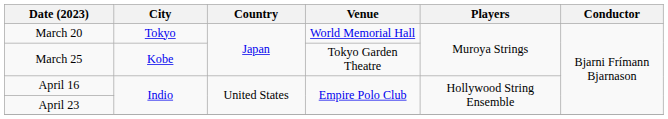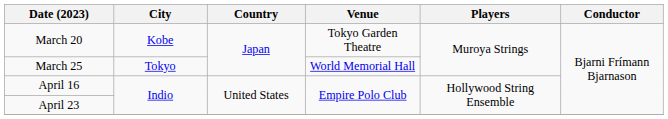 <table class="wikitable plainrowheaders" style="text-align: center;">
 <tr>
 <th scope="col" style="width:12em;">Date (2023)</th>
 <th scope="col" style="width:10em;">City</th>
 <th scope="col" style="width:10em;">Country</th>
 <th scope="col" style="width:12em;">Venue</th>
 <th scope="col" style="width:15em;">Players</th>
 <th scope="col" style="width:10em;">Conductor</th>
 </tr>
 <tr>
 <td>March 20</td>
-<td><a href='#'>Tokyo</a></td>
+<td><a href='#'>Kobe</a></td>
 <td rowspan="2"><a href='#'>Japan</a></td>
-<td><a href='#'>World Memorial Hall</a></td>
+<td>Tokyo Garden Theatre</td>
 <td rowspan="2">Muroya Strings</td>
 <td rowspan="4">Bjarni Frímann Bjarnason</td>
 </tr>
 <tr>
 <td>March 25</td>
-<td><a href='#'>Kobe</a></td>
-<td>Tokyo Garden Theatre</td>
+<td><a href='#'>Tokyo</a></td>
+<td><a href='#'>World Memorial Hall</a></td>
 </tr>
 <tr>
 <td>April 16</td>
 <td rowspan="2"><a href='#'>Indio</a></td>
 <td rowspan="2">United States</td>
 <td rowspan="2"><a href='#'>Empire Polo Club</a></td>
 <td rowspan="2">Hollywood String Ensemble</td>
 </tr>
 <tr>
 <td>April 23</td>
 </tr>
 <tr>
 </tr>
 </table>
